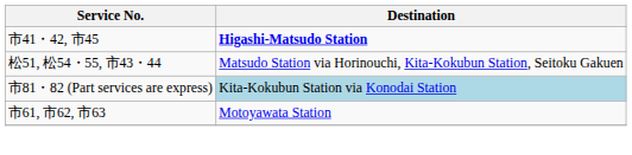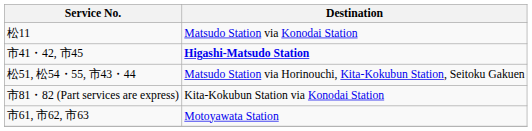 <table class="wikitable">
 <tr>
 <th>Service No.</th>
 <th>Destination</th>
+</tr>
+<tr>
+<td>松11</td>
+<td><a href='#'>Matsudo Station</a> via <a href='#'>Konodai Station</a></td>
 </tr>
 <tr>
 <td>市41・42, 市45</td>
 <td><strong><a href='#'>Higashi-Matsudo Station</a></strong></td>
 </tr>
 <tr>
 <td>松51, 松54・55, 市43・44</td>
 <td><a href='#'>Matsudo Station</a> via Horinouchi, <a href='#'>Kita-Kokubun Station</a>, Seitoku Gakuen</td>
 </tr>
 <tr>
 <td>市81・82 (Part services are express)</td>
-<td style="background: lightblue;">Kita-Kokubun Station via <a href='#'>Konodai Station</a></td>
+<td>Kita-Kokubun Station via <a href='#'>Konodai Station</a></td>
 </tr>
 <tr>
 <td>市61, 市62, 市63</td>
 <td><a href='#'>Motoyawata Station</a></td>
 </tr>
 <tr>
 </tr>
 </table>
